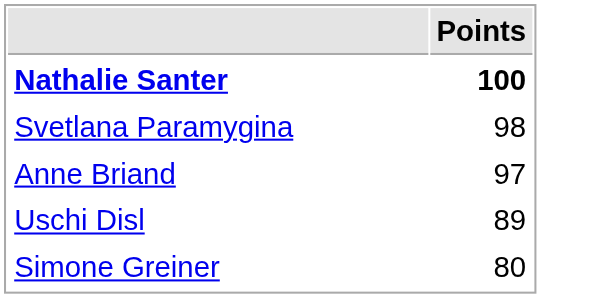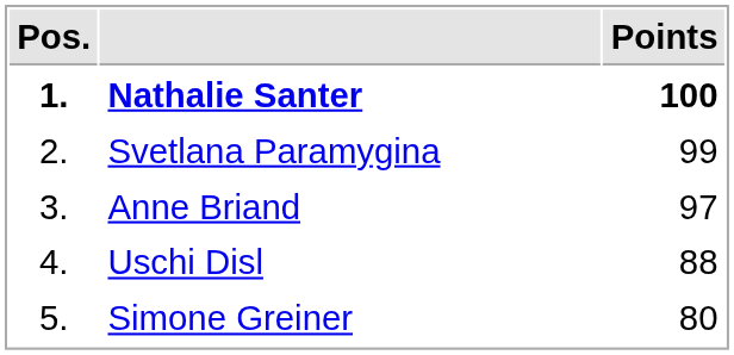 <table cellspacing="1" cellpadding="3" style="border:1px solid #AAAAAA;font-size:90%">
 <tr bgcolor="#E4E4E4">
+<th style="border-bottom:1px solid #AAAAAA" width=10>Pos.</th>
 <th style="border-bottom:1px solid #AAAAAA" width=200></th>
 <th style="border-bottom:1px solid #AAAAAA" width=20>Points</th>
 </tr>
 <tr>
+<td align="center"><strong>1.</strong></td>
 <td> <strong><a href='#'>Nathalie Santer</a></strong></td>
 <td align="right"><strong>100</strong></td>
 </tr>
 <tr>
+<td align="center">2.</td>
 <td> <a href='#'>Svetlana Paramygina</a></td>
-<td align="right">98</td>
+<td align="right">99</td>
 </tr>
 <tr>
+<td align="center">3.</td>
 <td> <a href='#'>Anne Briand</a></td>
 <td align="right">97</td>
 </tr>
 <tr>
+<td align="center">4.</td>
 <td> <a href='#'>Uschi Disl</a></td>
-<td align="right">89</td>
+<td align="right">88</td>
 </tr>
 <tr>
+<td align="center">5.</td>
 <td> <a href='#'>Simone Greiner</a></td>
 <td align="right">80</td>
 </tr>
 </table>
